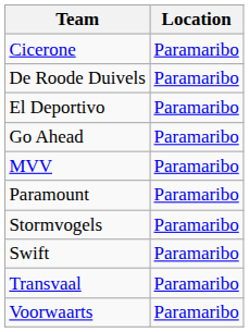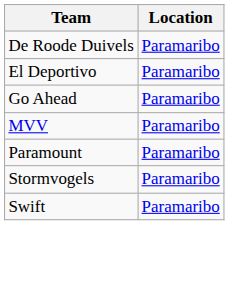 <table class="wikitable">
 <tr>
 <th>Team</th>
 <th>Location</th>
-</tr>
-<tr>
-<td><a href='#'>Cicerone</a></td>
-<td><a href='#'>Paramaribo</a></td>
 </tr>
 <tr>
 <td>De Roode Duivels</td>
 <td><a href='#'>Paramaribo</a></td>
 </tr>
 <tr>
 <td>El Deportivo</td>
 <td><a href='#'>Paramaribo</a></td>
 </tr>
 <tr>
 <td>Go Ahead</td>
 <td><a href='#'>Paramaribo</a></td>
 </tr>
 <tr>
 <td><a href='#'>MVV</a></td>
 <td><a href='#'>Paramaribo</a></td>
 </tr>
 <tr>
 <td>Paramount</td>
 <td><a href='#'>Paramaribo</a></td>
 </tr>
 <tr>
 <td>Stormvogels</td>
 <td><a href='#'>Paramaribo</a></td>
 </tr>
 <tr>
 <td>Swift</td>
 <td><a href='#'>Paramaribo</a></td>
 </tr>
-<tr>
-<td><a href='#'>Transvaal</a></td>
-<td><a href='#'>Paramaribo</a></td>
-</tr>
-<tr>
-<td><a href='#'>Voorwaarts</a></td>
-<td><a href='#'>Paramaribo</a></td>
-</tr>
 </table>
